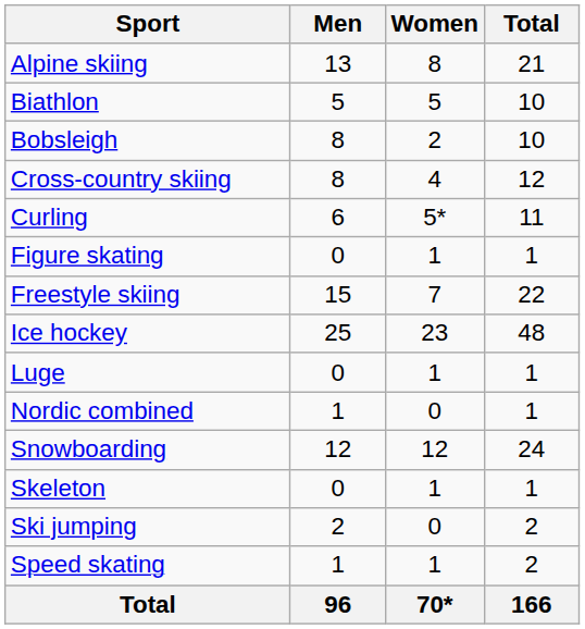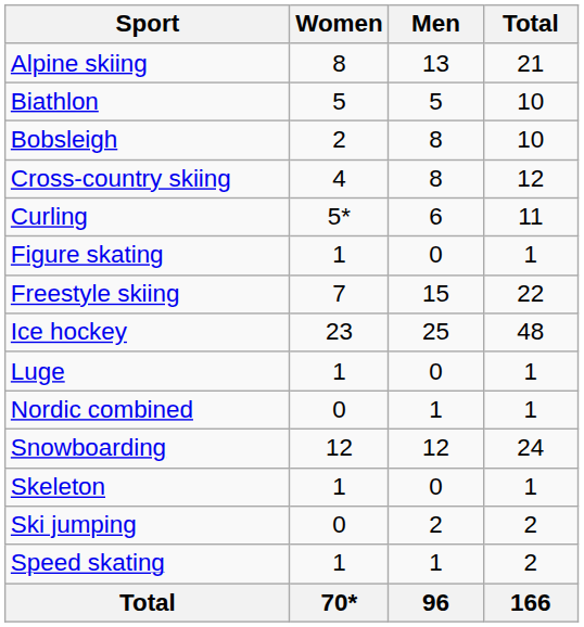 <table class="wikitable sortable" style="text-align:center;">
 <tr>
 <th width=180>Sport</th>
+<th width=55>Women</th>
 <th width=55>Men</th>
-<th width=55>Women</th>
 <th width=55>Total</th>
 </tr>
 <tr>
 <td align=left><a href='#'>Alpine skiing</a></td>
+<td>8</td>
 <td>13</td>
-<td>8</td>
 <td>21</td>
 </tr>
 <tr>
 <td align=left><a href='#'>Biathlon</a></td>
 <td>5</td>
 <td>5</td>
 <td>10</td>
 </tr>
 <tr>
 <td align=left><a href='#'>Bobsleigh</a></td>
+<td>2</td>
 <td>8</td>
-<td>2</td>
 <td>10</td>
 </tr>
 <tr>
 <td align=left><a href='#'>Cross-country skiing</a></td>
+<td>4</td>
 <td>8</td>
-<td>4</td>
 <td>12</td>
 </tr>
 <tr>
 <td align=left><a href='#'>Curling</a></td>
+<td>5*</td>
 <td>6</td>
-<td>5*</td>
 <td>11</td>
 </tr>
 <tr>
 <td align=left><a href='#'>Figure skating</a></td>
+<td>1</td>
 <td>0</td>
-<td>1</td>
 <td>1</td>
 </tr>
 <tr>
 <td align=left><a href='#'>Freestyle skiing</a></td>
+<td>7</td>
 <td>15</td>
-<td>7</td>
 <td>22</td>
 </tr>
 <tr>
 <td align=left><a href='#'>Ice hockey</a></td>
+<td>23</td>
 <td>25</td>
-<td>23</td>
 <td>48</td>
 </tr>
 <tr>
 <td align=left><a href='#'>Luge</a></td>
+<td>1</td>
 <td>0</td>
-<td>1</td>
 <td>1</td>
 </tr>
 <tr>
 <td align=left><a href='#'>Nordic combined</a></td>
+<td>0</td>
 <td>1</td>
-<td>0</td>
 <td>1</td>
 </tr>
 <tr>
 <td align=left><a href='#'>Snowboarding</a></td>
 <td>12</td>
 <td>12</td>
 <td>24</td>
 </tr>
 <tr>
 <td align=left><a href='#'>Skeleton</a></td>
+<td>1</td>
 <td>0</td>
-<td>1</td>
 <td>1</td>
 </tr>
 <tr>
 <td align=left><a href='#'>Ski jumping</a></td>
+<td>0</td>
 <td>2</td>
-<td>0</td>
 <td>2</td>
 </tr>
 <tr>
 <td align=left><a href='#'>Speed skating</a></td>
 <td>1</td>
 <td>1</td>
 <td>2</td>
 </tr>
 <tr>
 <th>Total</th>
+<th>70*</th>
 <th>96</th>
-<th>70*</th>
 <th>166</th>
 </tr>
 </table>
